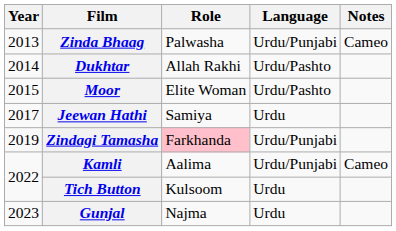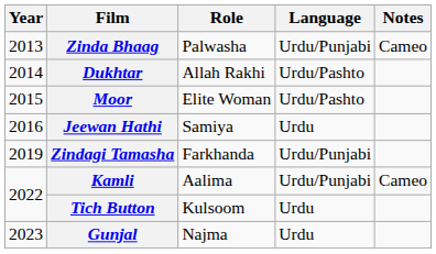 <table class="wikitable plainrowheaders">
 <tr>
 <th>Year</th>
 <th>Film</th>
 <th>Role</th>
 <th>Language</th>
 <th>Notes</th>
 </tr>
 <tr>
 <td>2013</td>
 <th scope="row"><em><a href='#'>Zinda Bhaag</a></em></th>
 <td>Palwasha</td>
 <td>Urdu/Punjabi</td>
 <td>Cameo</td>
 </tr>
 <tr>
 <td>2014</td>
 <th scope="row"><em><a href='#'>Dukhtar</a></em></th>
 <td>Allah Rakhi</td>
 <td>Urdu/Pashto</td>
 <td></td>
 </tr>
 <tr>
 <td>2015</td>
 <th scope="row"><em><a href='#'>Moor</a></em></th>
 <td>Elite Woman</td>
 <td>Urdu/Pashto</td>
 <td></td>
 </tr>
 <tr>
-<td>2017</td>
+<td>2016</td>
 <th scope="row"><em><a href='#'>Jeewan Hathi</a></em></th>
 <td>Samiya</td>
 <td>Urdu</td>
 <td></td>
 </tr>
 <tr>
 <td>2019</td>
 <th scope="row"><em><a href='#'>Zindagi Tamasha</a></em></th>
-<td style="background: pink;">Farkhanda</td>
+<td>Farkhanda</td>
 <td>Urdu/Punjabi</td>
 <td></td>
 </tr>
 <tr>
 <td rowspan="2">2022</td>
 <th scope="row"><em><a href='#'>Kamli</a></em></th>
 <td>Aalima</td>
 <td>Urdu/Punjabi</td>
 <td>Cameo</td>
 </tr>
 <tr>
 <th scope="row"><em><a href='#'>Tich Button</a></em></th>
 <td>Kulsoom</td>
 <td>Urdu</td>
 <td></td>
 </tr>
 <tr>
 <td>2023</td>
 <th scope="row"><em><a href='#'>Gunjal</a></em></th>
 <td>Najma</td>
 <td>Urdu</td>
 <td></td>
 </tr>
 </table>
